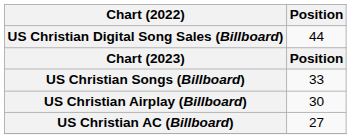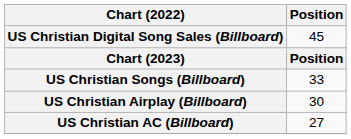 <table class="wikitable plainrowheaders" style="text-align:center">
 <tr>
 <th scope="col">Chart (2022)</th>
 <th scope="col">Position</th>
 </tr>
 <tr>
 <th scope="row">US Christian Digital Song Sales (<em>Billboard</em>)</th>
-<td>44</td>
+<td>45</td>
 </tr>
 <tr>
 <th scope="col">Chart (2023)</th>
 <th scope="col">Position</th>
 </tr>
 <tr>
 <th scope="row">US Christian Songs (<em>Billboard</em>)</th>
 <td>33</td>
 </tr>
 <tr>
 <th scope="row">US Christian Airplay (<em>Billboard</em>)</th>
 <td>30</td>
 </tr>
 <tr>
 <th scope="row">US Christian AC (<em>Billboard</em>)</th>
 <td>27</td>
 </tr>
 <tr>
 </tr>
 </table>
